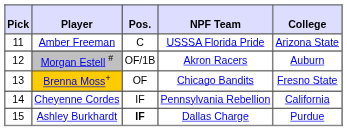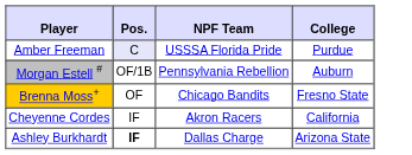 <table border="1" cellpadding="3" cellspacing="0" style="text-align:center;">
 <tr>
-<th style="background:#ddf;"><br>Pick</th>
 <th style="background:#ddf;"><br>Player</th>
 <th style="background:#ddf;"><br>Pos.</th>
 <th style="background:#ddf;"><br>NPF Team</th>
 <th style="background:#ddf;"><br>College</th>
 </tr>
 <tr>
-<td>11</td>
 <td><a href='#'>Amber Freeman</a></td>
-<td>C</td>
+<td style="background: lavender;">C</td>
 <td><a href='#'>USSSA Florida Pride</a></td>
-<td><a href='#'>Arizona State</a></td>
+<td><a href='#'>Purdue</a></td>
 </tr>
 <tr>
-<td>12</td>
 <td style="background:#C0C0C0;"><a href='#'>Morgan Estell</a> <sup>#</sup></td>
 <td>OF/1B</td>
-<td><a href='#'>Akron Racers</a></td>
+<td><a href='#'>Pennsylvania Rebellion</a></td>
 <td><a href='#'>Auburn</a></td>
 </tr>
 <tr>
-<td>13</td>
 <td style="background:#FFCC00;"><a href='#'>Brenna Moss</a><sup>+</sup></td>
 <td>OF</td>
 <td><a href='#'>Chicago Bandits</a></td>
 <td><a href='#'>Fresno State</a></td>
 </tr>
 <tr>
-<td>14</td>
 <td><a href='#'>Cheyenne Cordes</a></td>
 <td>IF</td>
-<td><a href='#'>Pennsylvania Rebellion</a></td>
+<td><a href='#'>Akron Racers</a></td>
 <td><a href='#'>California</a></td>
 </tr>
 <tr>
-<td>15</td>
 <td><a href='#'>Ashley Burkhardt </a></td>
 <td><strong>IF</strong></td>
 <td><a href='#'>Dallas Charge</a></td>
-<td><a href='#'>Purdue</a></td>
+<td><a href='#'>Arizona State</a></td>
 </tr>
 </table>
